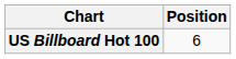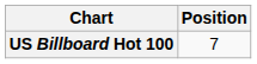 <table class="wikitable plainrowheaders">
 <tr>
 <th scope="col">Chart</th>
 <th scope="col">Position</th>
 </tr>
 <tr>
 <th scope="row">US <em>Billboard</em> Hot 100</th>
-<td style="text-align:center;">6</td>
+<td style="text-align:center;">7</td>
 </tr>
 </table>
